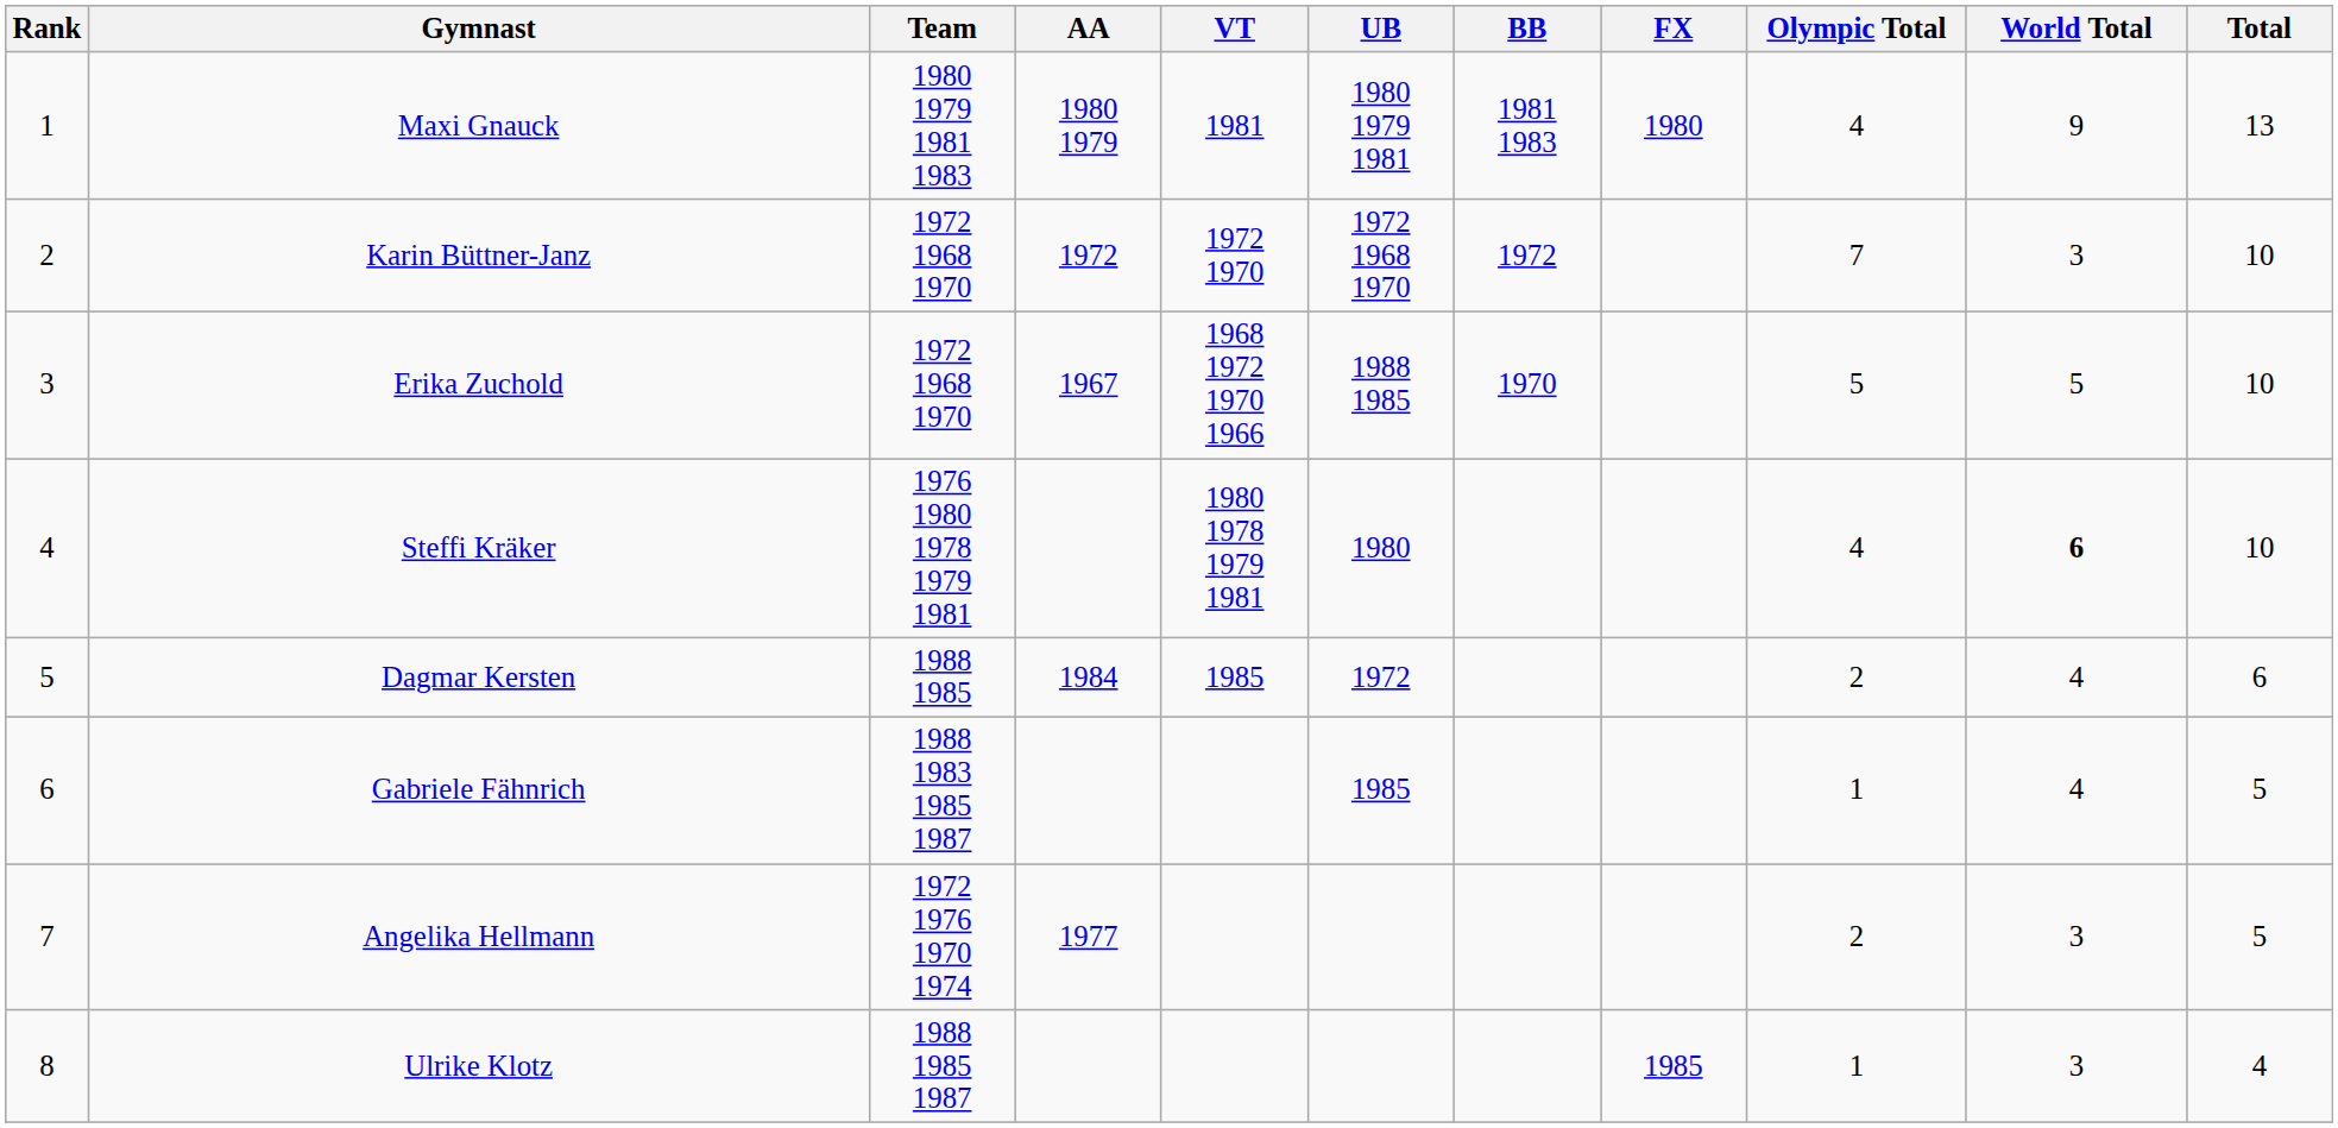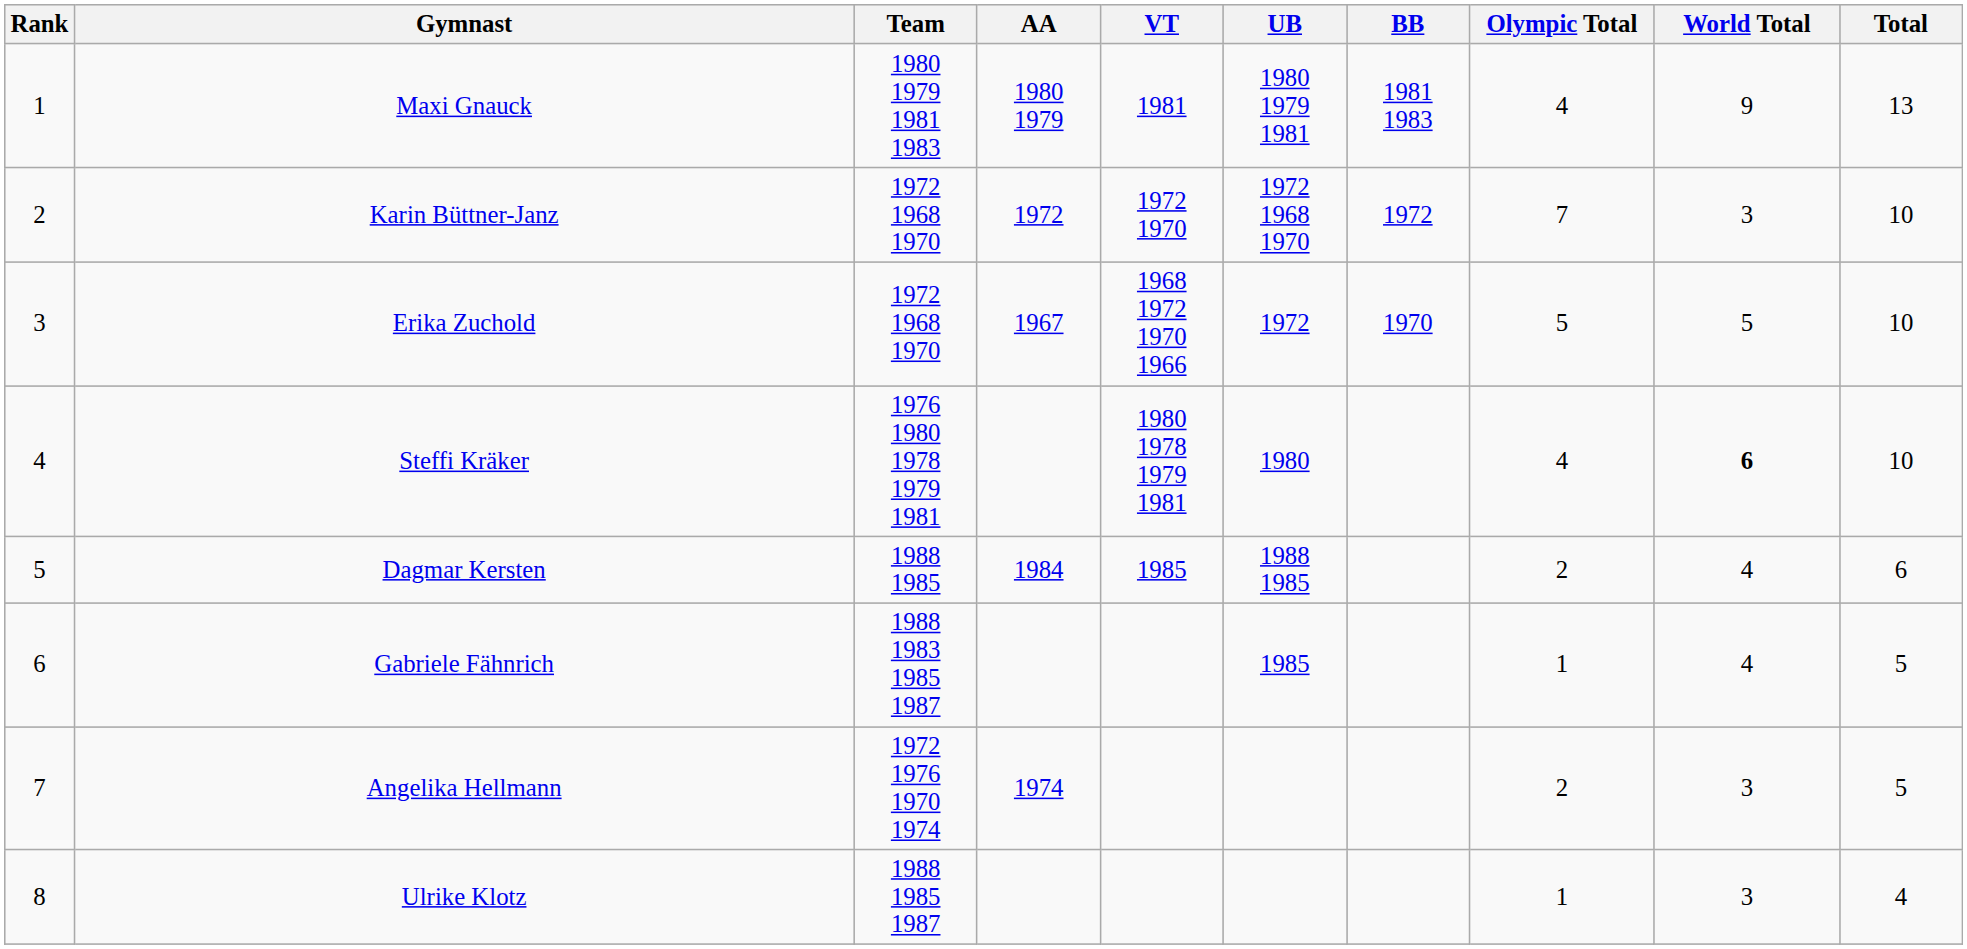 <table class="wikitable sortable" width=100% style="text-align:center;">
 <tr>
 <th style="width:1.8em;">Rank</th>
 <th class=unsortable>Gymnast</th>
 <th style="width:4.5em;">Team</th>
 <th style="width:4.5em;">AA</th>
 <th style="width:4.5em;"><a href='#'>VT</a></th>
 <th style="width:4.5em;"><a href='#'>UB</a></th>
 <th style="width:4.5em;"><a href='#'>BB</a></th>
-<th style="width:4.5em;"><a href='#'>FX</a></th>
 <th style="width:7.0em;"><a href='#'>Olympic</a> Total</th>
 <th style="width:7.0em;"><a href='#'>World</a> Total</th>
 <th style="width:4.5em;">Total</th>
 </tr>
 <tr>
 <td>1</td>
 <td><a href='#'>Maxi Gnauck</a></td>
 <td> <a href='#'>1980</a><br> <a href='#'>1979</a><br> <a href='#'>1981</a><br> <a href='#'>1983</a></td>
 <td> <a href='#'>1980</a><br> <a href='#'>1979</a></td>
 <td> <a href='#'>1981</a></td>
 <td> <a href='#'>1980</a><br> <a href='#'>1979</a><br> <a href='#'>1981</a></td>
 <td> <a href='#'>1981</a><br> <a href='#'>1983</a></td>
-<td> <a href='#'>1980</a></td>
 <td>4</td>
 <td>9</td>
 <td>13</td>
 </tr>
 <tr>
 <td>2</td>
 <td><a href='#'>Karin Büttner-Janz</a></td>
 <td> <a href='#'>1972</a><br> <a href='#'>1968</a><br> <a href='#'>1970</a></td>
 <td> <a href='#'>1972</a></td>
 <td> <a href='#'>1972</a><br> <a href='#'>1970</a></td>
 <td> <a href='#'>1972</a><br> <a href='#'>1968</a><br> <a href='#'>1970</a></td>
 <td> <a href='#'>1972</a></td>
-<td></td>
 <td>7</td>
 <td>3</td>
 <td>10</td>
 </tr>
 <tr>
 <td>3</td>
 <td><a href='#'>Erika Zuchold</a></td>
 <td> <a href='#'>1972</a><br> <a href='#'>1968</a><br> <a href='#'>1970</a></td>
 <td> <a href='#'>1967</a></td>
 <td> <a href='#'>1968</a><br> <a href='#'>1972</a><br> <a href='#'>1970</a><br> <a href='#'>1966</a></td>
-<td> <a href='#'>1988</a><br> <a href='#'>1985</a></td>
+<td> <a href='#'>1972</a></td>
 <td> <a href='#'>1970</a></td>
-<td></td>
 <td>5</td>
 <td>5</td>
 <td>10</td>
 </tr>
 <tr>
 <td>4</td>
 <td><a href='#'>Steffi Kräker</a></td>
 <td> <a href='#'>1976</a><br> <a href='#'>1980</a><br> <a href='#'>1978</a><br> <a href='#'>1979</a><br> <a href='#'>1981</a></td>
 <td></td>
 <td> <a href='#'>1980</a><br> <a href='#'>1978</a><br> <a href='#'>1979</a><br> <a href='#'>1981</a></td>
 <td> <a href='#'>1980</a></td>
 <td></td>
-<td></td>
 <td>4</td>
 <td><strong>6</strong></td>
 <td>10</td>
 </tr>
 <tr>
 <td>5</td>
 <td><a href='#'>Dagmar Kersten</a></td>
 <td> <a href='#'>1988</a><br> <a href='#'>1985</a></td>
 <td> <a href='#'>1984</a></td>
 <td> <a href='#'>1985</a></td>
-<td> <a href='#'>1972</a></td>
-<td></td>
+<td> <a href='#'>1988</a><br> <a href='#'>1985</a></td>
 <td></td>
 <td>2</td>
 <td>4</td>
 <td>6</td>
 </tr>
 <tr>
 <td>6</td>
 <td><a href='#'>Gabriele Fähnrich</a></td>
 <td> <a href='#'>1988</a><br> <a href='#'>1983</a><br> <a href='#'>1985</a><br> <a href='#'>1987</a></td>
 <td></td>
 <td></td>
 <td> <a href='#'>1985</a></td>
 <td></td>
-<td></td>
 <td>1</td>
 <td>4</td>
 <td>5</td>
 </tr>
 <tr>
 <td>7</td>
 <td><a href='#'>Angelika Hellmann</a></td>
 <td> <a href='#'>1972</a><br> <a href='#'>1976</a><br> <a href='#'>1970</a><br> <a href='#'>1974</a></td>
-<td> <a href='#'>1977</a></td>
-<td></td>
+<td> <a href='#'>1974</a></td>
 <td></td>
 <td></td>
 <td></td>
 <td>2</td>
 <td>3</td>
 <td>5</td>
 </tr>
 <tr>
 <td>8</td>
 <td><a href='#'>Ulrike Klotz</a></td>
 <td> <a href='#'>1988</a><br> <a href='#'>1985</a><br> <a href='#'>1987</a></td>
 <td></td>
 <td></td>
 <td></td>
 <td></td>
-<td> <a href='#'>1985</a></td>
 <td>1</td>
 <td>3</td>
 <td>4</td>
 </tr>
 </table>
